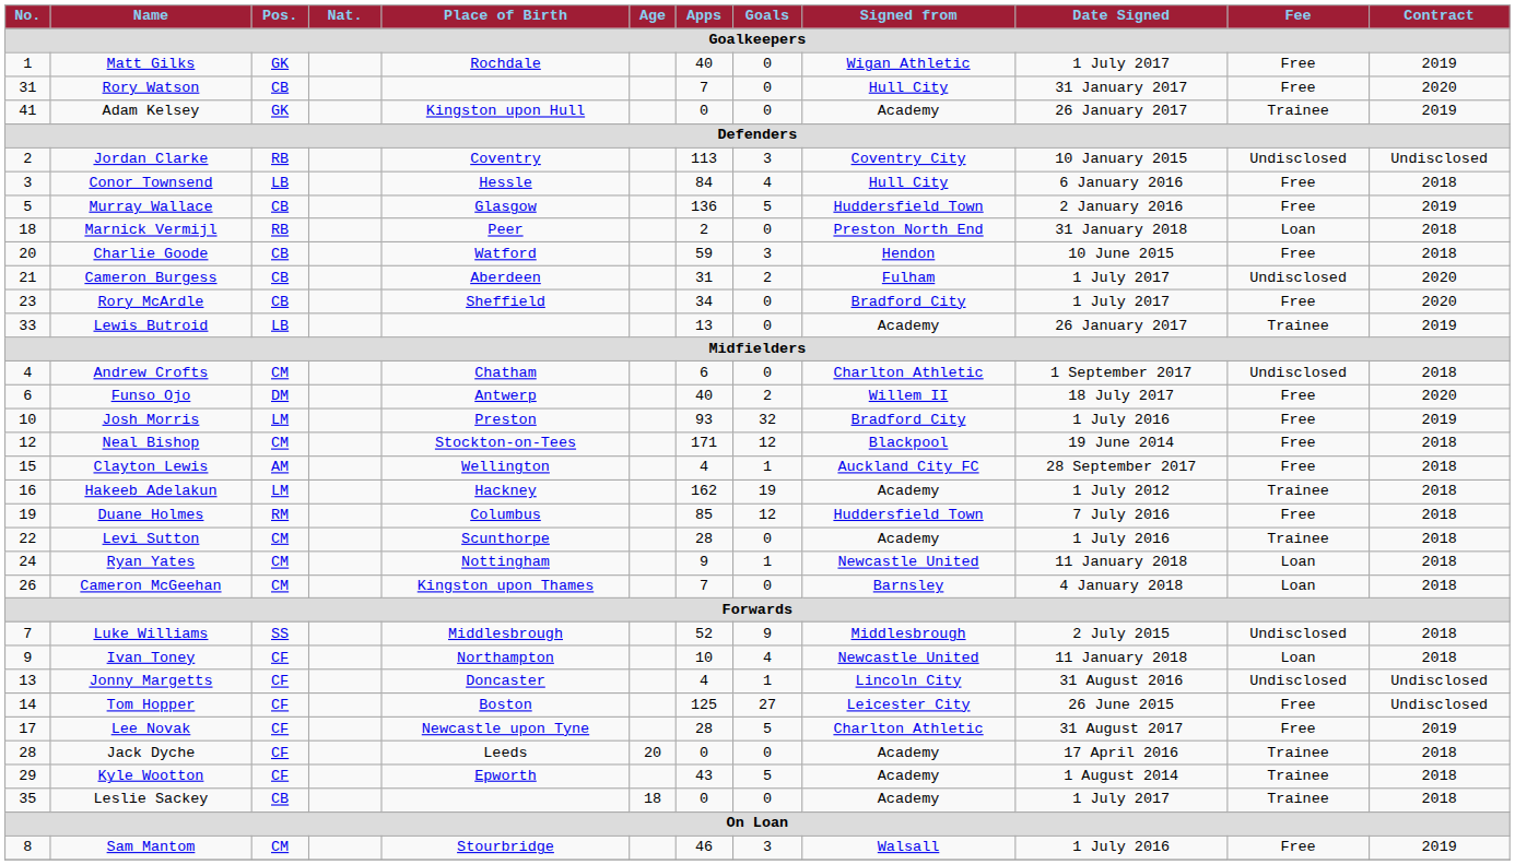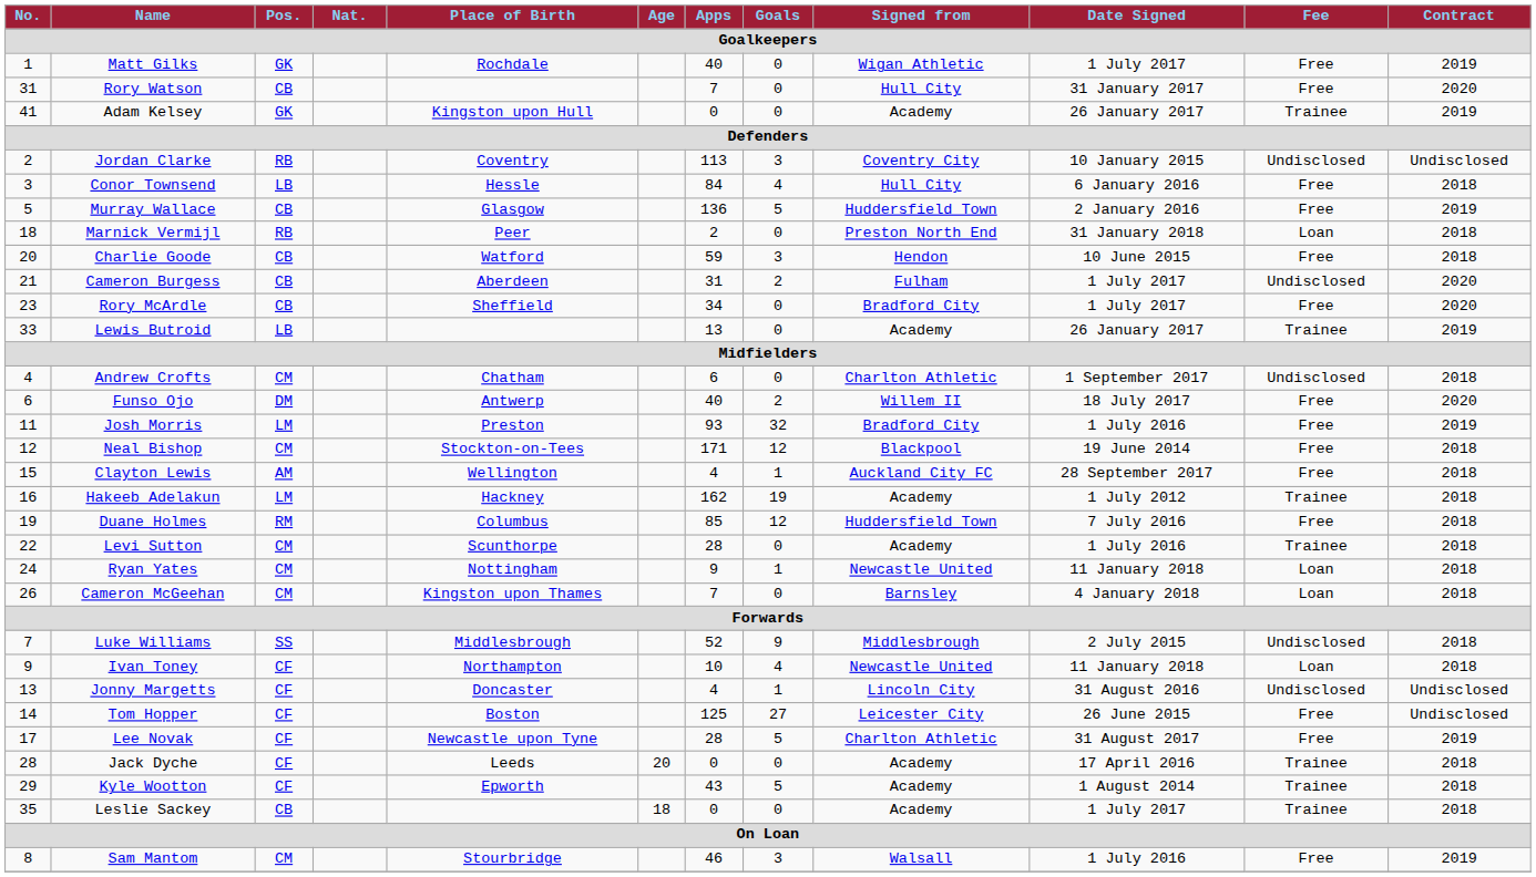 <table class="wikitable" style="text-align:center; font-size:95%; width:100%;">
 <tr>
 <th style="background:#9F1D35; color:#89CFF0;">No.</th>
 <th style="background:#9F1D35; color:#89CFF0;">Name</th>
 <th style="background:#9F1D35; color:#89CFF0;">Pos.</th>
 <th style="background:#9F1D35; color:#89CFF0; width:55px;">Nat.</th>
 <th style="background:#9F1D35; color:#89CFF0;">Place of Birth</th>
 <th style="background:#9F1D35; color:#89CFF0;">Age</th>
 <th style="background:#9F1D35; color:#89CFF0;">Apps</th>
 <th style="background:#9F1D35; color:#89CFF0;">Goals</th>
 <th style="background:#9F1D35; color:#89CFF0;">Signed from</th>
 <th style="background:#9F1D35; color:#89CFF0;">Date Signed</th>
 <th style="background:#9F1D35; color:#89CFF0;">Fee</th>
 <th style="background:#9F1D35; color:#89CFF0;">Contract</th>
 </tr>
 <tr>
 <th colspan="14" style="background:#dcdcdc; text-align:center;">Goalkeepers</th>
 </tr>
 <tr>
 <td>1</td>
 <td><a href='#'>Matt Gilks</a></td>
 <td><a href='#'>GK</a></td>
 <td></td>
 <td><a href='#'>Rochdale</a></td>
 <td></td>
 <td>40</td>
 <td>0</td>
 <td><a href='#'>Wigan Athletic</a></td>
 <td>1 July 2017</td>
 <td>Free</td>
 <td>2019</td>
 </tr>
 <tr>
 <td>31</td>
 <td><a href='#'>Rory Watson</a></td>
 <td><a href='#'>CB</a></td>
 <td></td>
 <td></td>
 <td></td>
 <td>7</td>
 <td>0</td>
 <td><a href='#'>Hull City</a></td>
 <td>31 January 2017</td>
 <td>Free</td>
 <td>2020</td>
 </tr>
 <tr>
 <td>41</td>
 <td>Adam Kelsey</td>
 <td><a href='#'>GK</a></td>
 <td></td>
 <td><a href='#'>Kingston upon Hull</a></td>
 <td></td>
 <td>0</td>
 <td>0</td>
 <td>Academy</td>
 <td>26 January 2017</td>
 <td>Trainee</td>
 <td>2019</td>
 </tr>
 <tr>
 <th colspan="14" style="background:#dcdcdc; text-align:center;">Defenders</th>
 </tr>
 <tr>
 <td>2</td>
 <td><a href='#'>Jordan Clarke</a></td>
 <td><a href='#'>RB</a></td>
 <td></td>
 <td><a href='#'>Coventry</a></td>
 <td></td>
 <td>113</td>
 <td>3</td>
 <td><a href='#'>Coventry City</a></td>
 <td>10 January 2015</td>
 <td>Undisclosed</td>
 <td>Undisclosed</td>
 </tr>
 <tr>
 <td>3</td>
 <td><a href='#'>Conor Townsend</a></td>
 <td><a href='#'>LB</a></td>
 <td></td>
 <td><a href='#'>Hessle</a></td>
 <td></td>
 <td>84</td>
 <td>4</td>
 <td><a href='#'>Hull City</a></td>
 <td>6 January 2016</td>
 <td>Free</td>
 <td>2018</td>
 </tr>
 <tr>
 <td>5</td>
 <td><a href='#'>Murray Wallace</a></td>
 <td><a href='#'>CB</a></td>
 <td></td>
 <td><a href='#'>Glasgow</a></td>
 <td></td>
 <td>136</td>
 <td>5</td>
 <td><a href='#'>Huddersfield Town</a></td>
 <td>2 January 2016</td>
 <td>Free</td>
 <td>2019</td>
 </tr>
 <tr>
 <td>18</td>
 <td><a href='#'>Marnick Vermijl</a></td>
 <td><a href='#'>RB</a></td>
 <td></td>
 <td><a href='#'>Peer</a></td>
 <td></td>
 <td>2</td>
 <td>0</td>
 <td><a href='#'>Preston North End</a></td>
 <td>31 January 2018</td>
 <td>Loan</td>
 <td>2018</td>
 </tr>
 <tr>
 <td>20</td>
 <td><a href='#'>Charlie Goode</a></td>
 <td><a href='#'>CB</a></td>
 <td></td>
 <td><a href='#'>Watford</a></td>
 <td></td>
 <td>59</td>
 <td>3</td>
 <td><a href='#'>Hendon</a></td>
 <td>10 June 2015</td>
 <td>Free</td>
 <td>2018</td>
 </tr>
 <tr>
 <td>21</td>
 <td><a href='#'>Cameron Burgess</a></td>
 <td><a href='#'>CB</a></td>
 <td></td>
 <td><a href='#'>Aberdeen</a></td>
 <td></td>
 <td>31</td>
 <td>2</td>
 <td><a href='#'>Fulham</a></td>
 <td>1 July 2017</td>
 <td>Undisclosed</td>
 <td>2020</td>
 </tr>
 <tr>
 <td>23</td>
 <td><a href='#'>Rory McArdle</a></td>
 <td><a href='#'>CB</a></td>
 <td></td>
 <td><a href='#'>Sheffield</a></td>
 <td></td>
 <td>34</td>
 <td>0</td>
 <td><a href='#'>Bradford City</a></td>
 <td>1 July 2017</td>
 <td>Free</td>
 <td>2020</td>
 </tr>
 <tr>
 <td>33</td>
 <td><a href='#'>Lewis Butroid</a></td>
 <td><a href='#'>LB</a></td>
 <td></td>
 <td></td>
 <td></td>
 <td>13</td>
 <td>0</td>
 <td>Academy</td>
 <td>26 January 2017</td>
 <td>Trainee</td>
 <td>2019</td>
 </tr>
 <tr>
 <th colspan="14" style="background:#dcdcdc; text-align:center;">Midfielders</th>
 </tr>
 <tr>
 <td>4</td>
 <td><a href='#'>Andrew Crofts</a></td>
 <td><a href='#'>CM</a></td>
 <td></td>
 <td><a href='#'>Chatham</a></td>
 <td></td>
 <td>6</td>
 <td>0</td>
 <td><a href='#'>Charlton Athletic</a></td>
 <td>1 September 2017</td>
 <td>Undisclosed</td>
 <td>2018</td>
 </tr>
 <tr>
 <td>6</td>
 <td><a href='#'>Funso Ojo</a></td>
 <td><a href='#'>DM</a></td>
 <td></td>
 <td><a href='#'>Antwerp</a></td>
 <td></td>
 <td>40</td>
 <td>2</td>
 <td><a href='#'>Willem II</a></td>
 <td>18 July 2017</td>
 <td>Free</td>
 <td>2020</td>
 </tr>
 <tr>
-<td>10</td>
+<td>11</td>
 <td><a href='#'>Josh Morris</a></td>
 <td><a href='#'>LM</a></td>
 <td></td>
 <td><a href='#'>Preston</a></td>
 <td></td>
 <td>93</td>
 <td>32</td>
 <td><a href='#'>Bradford City</a></td>
 <td>1 July 2016</td>
 <td>Free</td>
 <td>2019</td>
 </tr>
 <tr>
 <td>12</td>
 <td><a href='#'>Neal Bishop</a></td>
 <td><a href='#'>CM</a></td>
 <td></td>
 <td><a href='#'>Stockton-on-Tees</a></td>
 <td></td>
 <td>171</td>
 <td>12</td>
 <td><a href='#'>Blackpool</a></td>
 <td>19 June 2014</td>
 <td>Free</td>
 <td>2018</td>
 </tr>
 <tr>
 <td>15</td>
 <td><a href='#'>Clayton Lewis</a></td>
 <td><a href='#'>AM</a></td>
 <td></td>
 <td><a href='#'>Wellington</a></td>
 <td></td>
 <td>4</td>
 <td>1</td>
 <td><a href='#'>Auckland City FC</a></td>
 <td>28 September 2017</td>
 <td>Free</td>
 <td>2018</td>
 </tr>
 <tr>
 <td>16</td>
 <td><a href='#'>Hakeeb Adelakun</a></td>
 <td><a href='#'>LM</a></td>
 <td></td>
 <td><a href='#'>Hackney</a></td>
 <td></td>
 <td>162</td>
 <td>19</td>
 <td>Academy</td>
 <td>1 July 2012</td>
 <td>Trainee</td>
 <td>2018</td>
 </tr>
 <tr>
 <td>19</td>
 <td><a href='#'>Duane Holmes</a></td>
 <td><a href='#'>RM</a></td>
 <td></td>
 <td><a href='#'>Columbus</a></td>
 <td></td>
 <td>85</td>
 <td>12</td>
 <td><a href='#'>Huddersfield Town</a></td>
 <td>7 July 2016</td>
 <td>Free</td>
 <td>2018</td>
 </tr>
 <tr>
 <td>22</td>
 <td><a href='#'>Levi Sutton</a></td>
 <td><a href='#'>CM</a></td>
 <td></td>
 <td><a href='#'>Scunthorpe</a></td>
 <td></td>
 <td>28</td>
 <td>0</td>
 <td>Academy</td>
 <td>1 July 2016</td>
 <td>Trainee</td>
 <td>2018</td>
 </tr>
 <tr>
 <td>24</td>
 <td><a href='#'>Ryan Yates</a></td>
 <td><a href='#'>CM</a></td>
 <td></td>
 <td><a href='#'>Nottingham</a></td>
 <td></td>
 <td>9</td>
 <td>1</td>
 <td><a href='#'>Newcastle United</a></td>
 <td>11 January 2018</td>
 <td>Loan</td>
 <td>2018</td>
 </tr>
 <tr>
 <td>26</td>
 <td><a href='#'>Cameron McGeehan</a></td>
 <td><a href='#'>CM</a></td>
 <td></td>
 <td><a href='#'>Kingston upon Thames</a></td>
 <td></td>
 <td>7</td>
 <td>0</td>
 <td><a href='#'>Barnsley</a></td>
 <td>4 January 2018</td>
 <td>Loan</td>
 <td>2018</td>
 </tr>
 <tr>
 <th colspan="14" style="background:#dcdcdc; text-align:center;">Forwards</th>
 </tr>
 <tr>
 <td>7</td>
 <td><a href='#'>Luke Williams</a></td>
 <td><a href='#'>SS</a></td>
 <td></td>
 <td><a href='#'>Middlesbrough</a></td>
 <td></td>
 <td>52</td>
 <td>9</td>
 <td><a href='#'>Middlesbrough</a></td>
 <td>2 July 2015</td>
 <td>Undisclosed</td>
 <td>2018</td>
 </tr>
 <tr>
 <td>9</td>
 <td><a href='#'>Ivan Toney</a></td>
 <td><a href='#'>CF</a></td>
 <td></td>
 <td><a href='#'>Northampton</a></td>
 <td></td>
 <td>10</td>
 <td>4</td>
 <td><a href='#'>Newcastle United</a></td>
 <td>11 January 2018</td>
 <td>Loan</td>
 <td>2018</td>
 </tr>
 <tr>
 <td>13</td>
 <td><a href='#'>Jonny Margetts</a></td>
 <td><a href='#'>CF</a></td>
 <td></td>
 <td><a href='#'>Doncaster</a></td>
 <td></td>
 <td>4</td>
 <td>1</td>
 <td><a href='#'>Lincoln City</a></td>
 <td>31 August 2016</td>
 <td>Undisclosed</td>
 <td>Undisclosed</td>
 </tr>
 <tr>
 <td>14</td>
 <td><a href='#'>Tom Hopper</a></td>
 <td><a href='#'>CF</a></td>
 <td></td>
 <td><a href='#'>Boston</a></td>
 <td></td>
 <td>125</td>
 <td>27</td>
 <td><a href='#'>Leicester City</a></td>
 <td>26 June 2015</td>
 <td>Free</td>
 <td>Undisclosed</td>
 </tr>
 <tr>
 <td>17</td>
 <td><a href='#'>Lee Novak</a></td>
 <td><a href='#'>CF</a></td>
 <td></td>
 <td><a href='#'>Newcastle upon Tyne</a></td>
 <td></td>
 <td>28</td>
 <td>5</td>
 <td><a href='#'>Charlton Athletic</a></td>
 <td>31 August 2017</td>
 <td>Free</td>
 <td>2019</td>
 </tr>
 <tr>
 <td>28</td>
 <td>Jack Dyche</td>
 <td><a href='#'>CF</a></td>
 <td></td>
 <td>Leeds</td>
 <td>20</td>
 <td>0</td>
 <td>0</td>
 <td>Academy</td>
 <td>17 April 2016</td>
 <td>Trainee</td>
 <td>2018</td>
 </tr>
 <tr>
 <td>29</td>
 <td><a href='#'>Kyle Wootton</a></td>
 <td><a href='#'>CF</a></td>
 <td></td>
 <td><a href='#'>Epworth</a></td>
 <td></td>
 <td>43</td>
 <td>5</td>
 <td>Academy</td>
 <td>1 August 2014</td>
 <td>Trainee</td>
 <td>2018</td>
 </tr>
 <tr>
 <td>35</td>
 <td>Leslie Sackey</td>
 <td><a href='#'>CB</a></td>
 <td></td>
 <td></td>
 <td>18</td>
 <td>0</td>
 <td>0</td>
 <td>Academy</td>
 <td>1 July 2017</td>
 <td>Trainee</td>
 <td>2018</td>
 </tr>
 <tr>
 <th colspan="14" style="background:#dcdcdc; text-align:center;">On Loan</th>
 </tr>
 <tr>
 <td>8</td>
 <td><a href='#'>Sam Mantom</a></td>
 <td><a href='#'>CM</a></td>
 <td></td>
 <td><a href='#'>Stourbridge</a></td>
 <td></td>
 <td>46</td>
 <td>3</td>
 <td><a href='#'>Walsall</a></td>
 <td>1 July 2016</td>
 <td>Free</td>
 <td>2019</td>
 </tr>
 <tr>
 </tr>
 </table>
